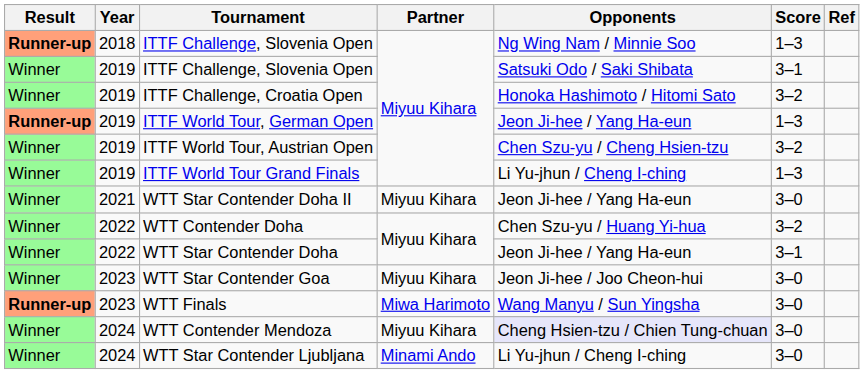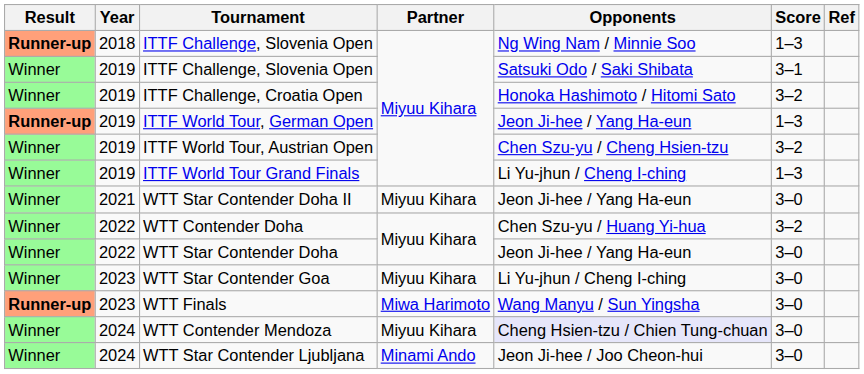 <table class="sortable wikitable" style="font-size: 95%;">
 <tr>
 <th>Result</th>
 <th class="unsortable">Year</th>
 <th>Tournament</th>
 <th>Partner</th>
 <th>Opponents</th>
 <th>Score</th>
 <th class="unsortable">Ref</th>
 </tr>
 <tr>
 <td style="background: #ffa07a;"><strong>Runner-up</strong></td>
 <td>2018</td>
 <td><a href='#'>ITTF Challenge</a>, Slovenia Open</td>
 <td rowspan="6"><a href='#'>Miyuu Kihara</a></td>
 <td> <a href='#'>Ng Wing Nam</a> / <a href='#'>Minnie Soo</a></td>
 <td>1–3</td>
 <td></td>
 </tr>
 <tr>
 <td style="background: #98fb98;">Winner</td>
 <td>2019</td>
 <td>ITTF Challenge, Slovenia Open</td>
 <td> <a href='#'>Satsuki Odo</a> / <a href='#'>Saki Shibata</a></td>
 <td>3–1</td>
 <td></td>
 </tr>
 <tr>
 <td style="background: #98fb98;">Winner</td>
 <td>2019</td>
 <td>ITTF Challenge, Croatia Open</td>
 <td> <a href='#'>Honoka Hashimoto</a> / <a href='#'>Hitomi Sato</a></td>
 <td>3–2</td>
 <td></td>
 </tr>
 <tr>
 <td style="background: #ffa07a;"><strong>Runner-up</strong></td>
 <td>2019</td>
 <td><a href='#'>ITTF World Tour</a>, <a href='#'>German Open</a></td>
 <td> <a href='#'>Jeon Ji-hee</a> / <a href='#'>Yang Ha-eun</a></td>
 <td>1–3</td>
 <td></td>
 </tr>
 <tr>
 <td style="background: #98fb98;">Winner</td>
 <td>2019</td>
 <td>ITTF World Tour, Austrian Open</td>
 <td> <a href='#'>Chen Szu-yu</a> / <a href='#'>Cheng Hsien-tzu</a></td>
 <td>3–2</td>
 <td></td>
 </tr>
 <tr>
 <td style="background: #98fb98;">Winner</td>
 <td>2019</td>
 <td><a href='#'>ITTF World Tour Grand Finals</a></td>
 <td> Li Yu-jhun / <a href='#'>Cheng I-ching</a></td>
 <td>1–3</td>
 <td></td>
 </tr>
 <tr>
 <td style="background: #98fb98;">Winner</td>
 <td>2021</td>
 <td>WTT Star Contender Doha II</td>
 <td>Miyuu Kihara</td>
 <td> Jeon Ji-hee / Yang Ha-eun</td>
 <td>3–0</td>
 <td></td>
 </tr>
 <tr>
 <td style="background: #98fb98;">Winner</td>
 <td>2022</td>
 <td>WTT Contender Doha</td>
 <td rowspan="2">Miyuu Kihara</td>
 <td> Chen Szu-yu / <a href='#'>Huang Yi-hua</a></td>
 <td>3–2</td>
 <td></td>
 </tr>
 <tr>
 <td style="background: #98fb98;">Winner</td>
 <td>2022</td>
 <td>WTT Star Contender Doha</td>
 <td> Jeon Ji-hee / Yang Ha-eun</td>
-<td>3–1</td>
+<td>3–0</td>
 <td></td>
 </tr>
 <tr>
 <td style="background: #98fb98;">Winner</td>
 <td>2023</td>
 <td>WTT Star Contender Goa</td>
 <td>Miyuu Kihara</td>
-<td> Jeon Ji-hee / Joo Cheon-hui</td>
+<td> Li Yu-jhun / Cheng I-ching</td>
 <td>3–0</td>
 <td></td>
 </tr>
 <tr>
 <td style="background: #ffa07a;"><strong>Runner-up</strong></td>
 <td>2023</td>
 <td>WTT Finals</td>
 <td><a href='#'>Miwa Harimoto</a></td>
 <td> <a href='#'>Wang Manyu</a> / <a href='#'>Sun Yingsha</a></td>
 <td>3–0</td>
 <td></td>
 </tr>
 <tr>
 <td style="background: #98fb98;">Winner</td>
 <td>2024</td>
 <td>WTT Contender Mendoza</td>
 <td>Miyuu Kihara</td>
 <td style="background: lavender;"> Cheng Hsien-tzu / Chien Tung-chuan</td>
 <td>3–0</td>
 <td></td>
 </tr>
 <tr>
 <td style="background: #98fb98;">Winner</td>
 <td>2024</td>
 <td>WTT Star Contender Ljubljana</td>
 <td><a href='#'>Minami Ando</a></td>
-<td> Li Yu-jhun / Cheng I-ching</td>
+<td> Jeon Ji-hee / Joo Cheon-hui</td>
 <td>3–0</td>
 <td></td>
 </tr>
 </table>
